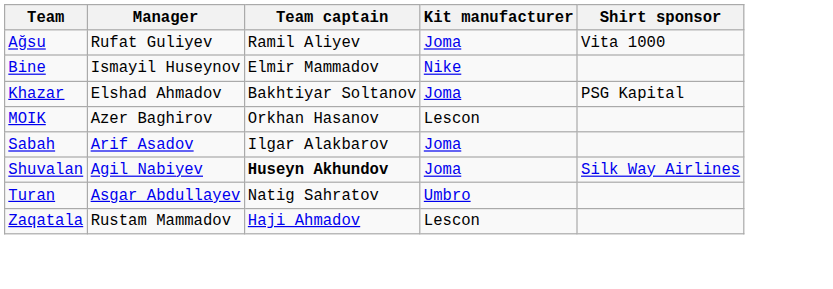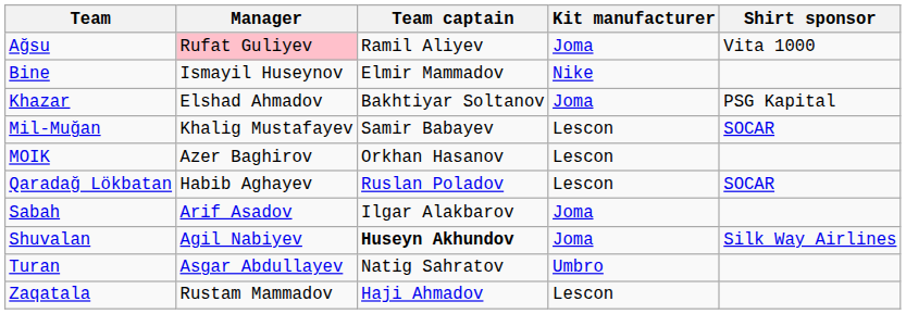 <table class="wikitable sortable">
 <tr>
 <th>Team</th>
 <th>Manager</th>
 <th>Team captain</th>
 <th>Kit manufacturer</th>
 <th>Shirt sponsor</th>
 </tr>
 <tr>
 <td><a href='#'>Ağsu</a></td>
-<td> Rufat Guliyev</td>
+<td style="background: pink;"> Rufat Guliyev</td>
 <td> Ramil Aliyev</td>
 <td><a href='#'>Joma</a></td>
 <td>Vita 1000</td>
 </tr>
 <tr>
 <td><a href='#'>Bine</a></td>
 <td> Ismayil Huseynov</td>
 <td> Elmir Mammadov</td>
 <td><a href='#'>Nike</a></td>
 <td></td>
 </tr>
 <tr>
 <td><a href='#'>Khazar</a></td>
 <td> Elshad Ahmadov</td>
 <td> Bakhtiyar Soltanov</td>
 <td><a href='#'>Joma</a></td>
 <td>PSG Kapital</td>
 </tr>
 <tr>
+<td><a href='#'>Mil-Muğan</a></td>
+<td> Khalig Mustafayev</td>
+<td> Samir Babayev</td>
+<td>Lescon</td>
+<td><a href='#'>SOCAR</a></td>
+</tr>
+<tr>
 <td><a href='#'>MOIK</a></td>
 <td> Azer Baghirov</td>
 <td> Orkhan Hasanov</td>
 <td>Lescon</td>
 <td></td>
+</tr>
+<tr>
+<td><a href='#'>Qaradağ Lökbatan</a></td>
+<td> Habib Aghayev</td>
+<td> <a href='#'>Ruslan Poladov</a></td>
+<td>Lescon</td>
+<td><a href='#'>SOCAR</a></td>
 </tr>
 <tr>
 <td><a href='#'>Sabah</a></td>
 <td> <a href='#'>Arif Asadov</a></td>
 <td> Ilgar Alakbarov</td>
 <td><a href='#'>Joma</a></td>
 <td></td>
 </tr>
 <tr>
 <td><a href='#'>Shuvalan</a></td>
 <td> <a href='#'>Agil Nabiyev</a></td>
 <td><strong> Huseyn Akhundov</strong></td>
 <td><a href='#'>Joma</a></td>
 <td><a href='#'>Silk Way Airlines</a></td>
 </tr>
 <tr>
 <td><a href='#'>Turan</a></td>
 <td> <a href='#'>Asgar Abdullayev</a></td>
 <td> Natig Sahratov</td>
 <td><a href='#'>Umbro</a></td>
 <td></td>
 </tr>
 <tr>
 <td><a href='#'>Zaqatala</a></td>
 <td> Rustam Mammadov</td>
 <td> <a href='#'>Haji Ahmadov</a></td>
 <td>Lescon</td>
 <td></td>
 </tr>
 </table>
